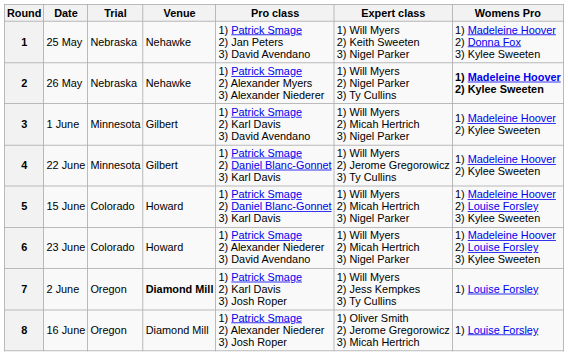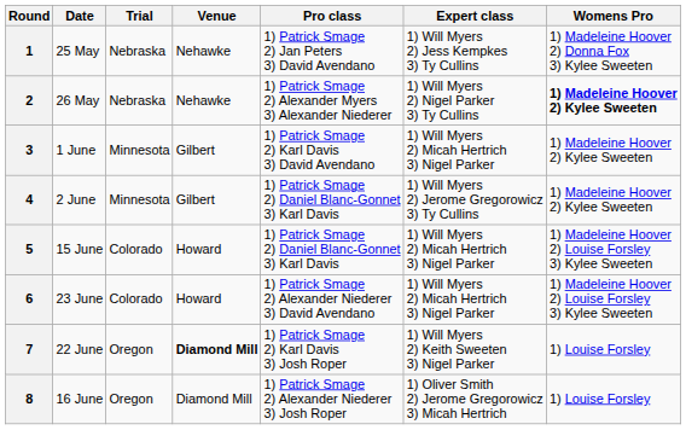 <table class="wikitable" style="font-size: 85%;">
 <tr>
 <th>Round</th>
 <th>Date</th>
 <th>Trial</th>
 <th>Venue</th>
 <th>Pro class</th>
 <th>Expert class</th>
 <th>Womens Pro</th>
 </tr>
 <tr>
 <th>1</th>
 <td>25 May</td>
 <td> Nebraska</td>
 <td>Nehawke</td>
 <td>1) <a href='#'>Patrick Smage</a> <br>2) Jan Peters <br>3) David Avendano</td>
-<td>1) Will Myers <br>2) Keith Sweeten <br>3) Nigel Parker</td>
+<td>1) Will Myers <br>2) Jess Kempkes <br>3) Ty Cullins</td>
 <td>1) <a href='#'>Madeleine Hoover</a> <br>2) <a href='#'>Donna Fox</a> <br>3) Kylee Sweeten</td>
 </tr>
 <tr>
 <th>2</th>
 <td>26 May</td>
 <td> Nebraska</td>
 <td>Nehawke</td>
 <td>1) <a href='#'>Patrick Smage</a> <br>2) Alexander Myers <br>3) Alexander Niederer</td>
 <td>1) Will Myers <br>2) Nigel Parker <br>3) Ty Cullins</td>
 <td><strong>1) <a href='#'>Madeleine Hoover</a> <br>2) Kylee Sweeten</strong></td>
 </tr>
 <tr>
 <th>3</th>
 <td>1 June</td>
 <td> Minnesota</td>
 <td>Gilbert</td>
 <td>1) <a href='#'>Patrick Smage</a> <br>2) Karl Davis <br>3) David Avendano</td>
 <td>1) Will Myers <br>2) Micah Hertrich <br>3) Nigel Parker</td>
 <td>1) <a href='#'>Madeleine Hoover</a> <br>2) Kylee Sweeten</td>
 </tr>
 <tr>
 <th>4</th>
-<td>22 June</td>
+<td>2 June</td>
 <td> Minnesota</td>
 <td>Gilbert</td>
 <td>1) <a href='#'>Patrick Smage</a> <br>2) <a href='#'>Daniel Blanc-Gonnet</a> <br>3) Karl Davis</td>
 <td>1) Will Myers <br>2) Jerome Gregorowicz <br>3) Ty Cullins</td>
 <td>1) <a href='#'>Madeleine Hoover</a> <br>2) Kylee Sweeten</td>
 </tr>
 <tr>
 <th>5</th>
 <td>15 June</td>
 <td> Colorado</td>
 <td>Howard</td>
 <td>1) <a href='#'>Patrick Smage</a> <br>2) <a href='#'>Daniel Blanc-Gonnet</a> <br>3) Karl Davis</td>
 <td>1) Will Myers <br>2) Micah Hertrich <br>3) Nigel Parker</td>
 <td>1) <a href='#'>Madeleine Hoover</a> <br>2) <a href='#'>Louise Forsley</a> <br>3) Kylee Sweeten</td>
 </tr>
 <tr>
 <th>6</th>
 <td>23 June</td>
 <td> Colorado</td>
 <td>Howard</td>
 <td>1) <a href='#'>Patrick Smage</a> <br>2) Alexander Niederer <br>3) David Avendano</td>
 <td>1) Will Myers <br>2) Micah Hertrich <br>3) Nigel Parker</td>
 <td>1) <a href='#'>Madeleine Hoover</a> <br>2) <a href='#'>Louise Forsley</a> <br>3) Kylee Sweeten</td>
 </tr>
 <tr>
 <th>7</th>
-<td>2 June</td>
+<td>22 June</td>
 <td> Oregon</td>
 <td><strong>Diamond Mill</strong></td>
 <td>1) <a href='#'>Patrick Smage</a> <br>2) Karl Davis <br>3) Josh Roper</td>
-<td>1) Will Myers <br>2) Jess Kempkes <br>3) Ty Cullins</td>
+<td>1) Will Myers <br>2) Keith Sweeten <br>3) Nigel Parker</td>
 <td>1) <a href='#'>Louise Forsley</a></td>
 </tr>
 <tr>
 <th>8</th>
 <td>16 June</td>
 <td> Oregon</td>
 <td>Diamond Mill</td>
 <td>1) <a href='#'>Patrick Smage</a> <br>2) Alexander Niederer <br>3) Josh Roper</td>
 <td>1) Oliver Smith <br>2) Jerome Gregorowicz <br>3) Micah Hertrich</td>
 <td>1) <a href='#'>Louise Forsley</a></td>
 </tr>
 </table>
